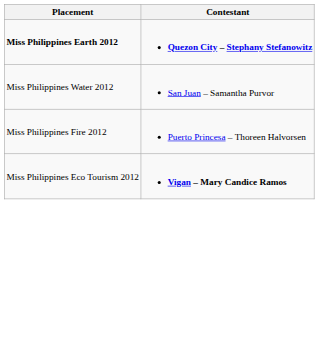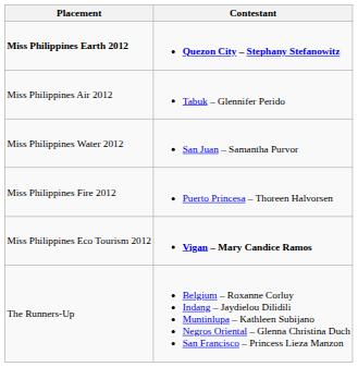 <table class="wikitable sortable" style="font-size: 95%;">
 <tr>
 <th>Placement</th>
 <th>Contestant</th>
 </tr>
 <tr>
 <td><strong>Miss Philippines Earth 2012</strong></td>
 <td><br><ul><li><strong><a href='#'>Quezon City</a> – <a href='#'>Stephany Stefanowitz</a></strong></li></ul></td>
+</tr>
+<tr>
+<td>Miss Philippines Air 2012</td>
+<td><br><ul><li><a href='#'>Tabuk</a> – Glennifer Perido</li></ul></td>
 </tr>
 <tr>
 <td>Miss Philippines Water 2012</td>
 <td><br><ul><li><a href='#'>San Juan</a> – Samantha Purvor</li></ul></td>
 </tr>
 <tr>
 <td>Miss Philippines Fire 2012</td>
 <td><br><ul><li><a href='#'>Puerto Princesa</a> – Thoreen Halvorsen</li></ul></td>
 </tr>
 <tr>
 <td>Miss Philippines Eco Tourism 2012</td>
 <td><strong><br><ul><li><a href='#'>Vigan</a> – Mary Candice Ramos</li></ul></strong></td>
 </tr>
+<tr>
+<td>The Runners-Up</td>
+<td><br><ul><li><a href='#'>Belgium</a> – Roxanne Corluy</li><li><a href='#'>Indang</a> – Jaydielou Dilidili</li><li><a href='#'>Muntinlupa</a> – Kathleen Subijano</li><li><a href='#'>Negros Oriental</a> – Glenna Christina Duch</li><li><a href='#'>San Francisco</a> – Princess Lieza Manzon</li></ul></td>
+</tr>
 </table>
